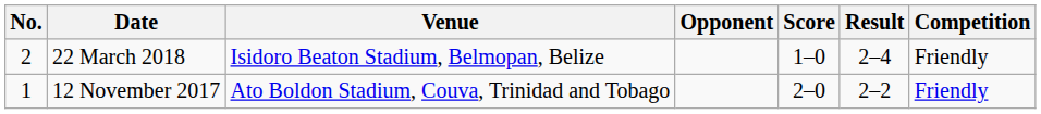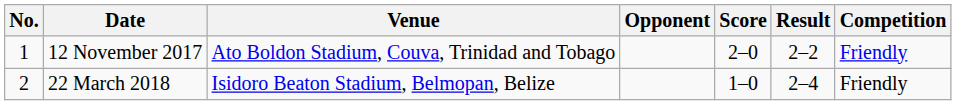 <table class="wikitable sortable">
 <tr>
 <th scope="col">No.</th>
 <th scope="col">Date</th>
 <th scope="col">Venue</th>
 <th scope="col">Opponent</th>
 <th scope="col">Score</th>
 <th scope="col">Result</th>
 <th scope="col">Competition</th>
 </tr>
 <tr>
+<td style="text-align:center">1</td>
+<td>12 November 2017</td>
+<td><a href='#'>Ato Boldon Stadium</a>, <a href='#'>Couva</a>, Trinidad and Tobago</td>
+<td></td>
+<td style="text-align:center">2–0</td>
+<td style="text-align:center">2–2</td>
+<td><a href='#'>Friendly</a></td>
+</tr>
+<tr>
 <td style="text-align:center">2</td>
 <td>22 March 2018</td>
 <td><a href='#'>Isidoro Beaton Stadium</a>, <a href='#'>Belmopan</a>, Belize</td>
 <td></td>
 <td style="text-align:center">1–0</td>
 <td style="text-align:center">2–4</td>
 <td>Friendly</td>
 </tr>
-<tr>
-<td style="text-align:center">1</td>
-<td>12 November 2017</td>
-<td><a href='#'>Ato Boldon Stadium</a>, <a href='#'>Couva</a>, Trinidad and Tobago</td>
-<td></td>
-<td style="text-align:center">2–0</td>
-<td style="text-align:center">2–2</td>
-<td><a href='#'>Friendly</a></td>
-</tr>
 </table>
